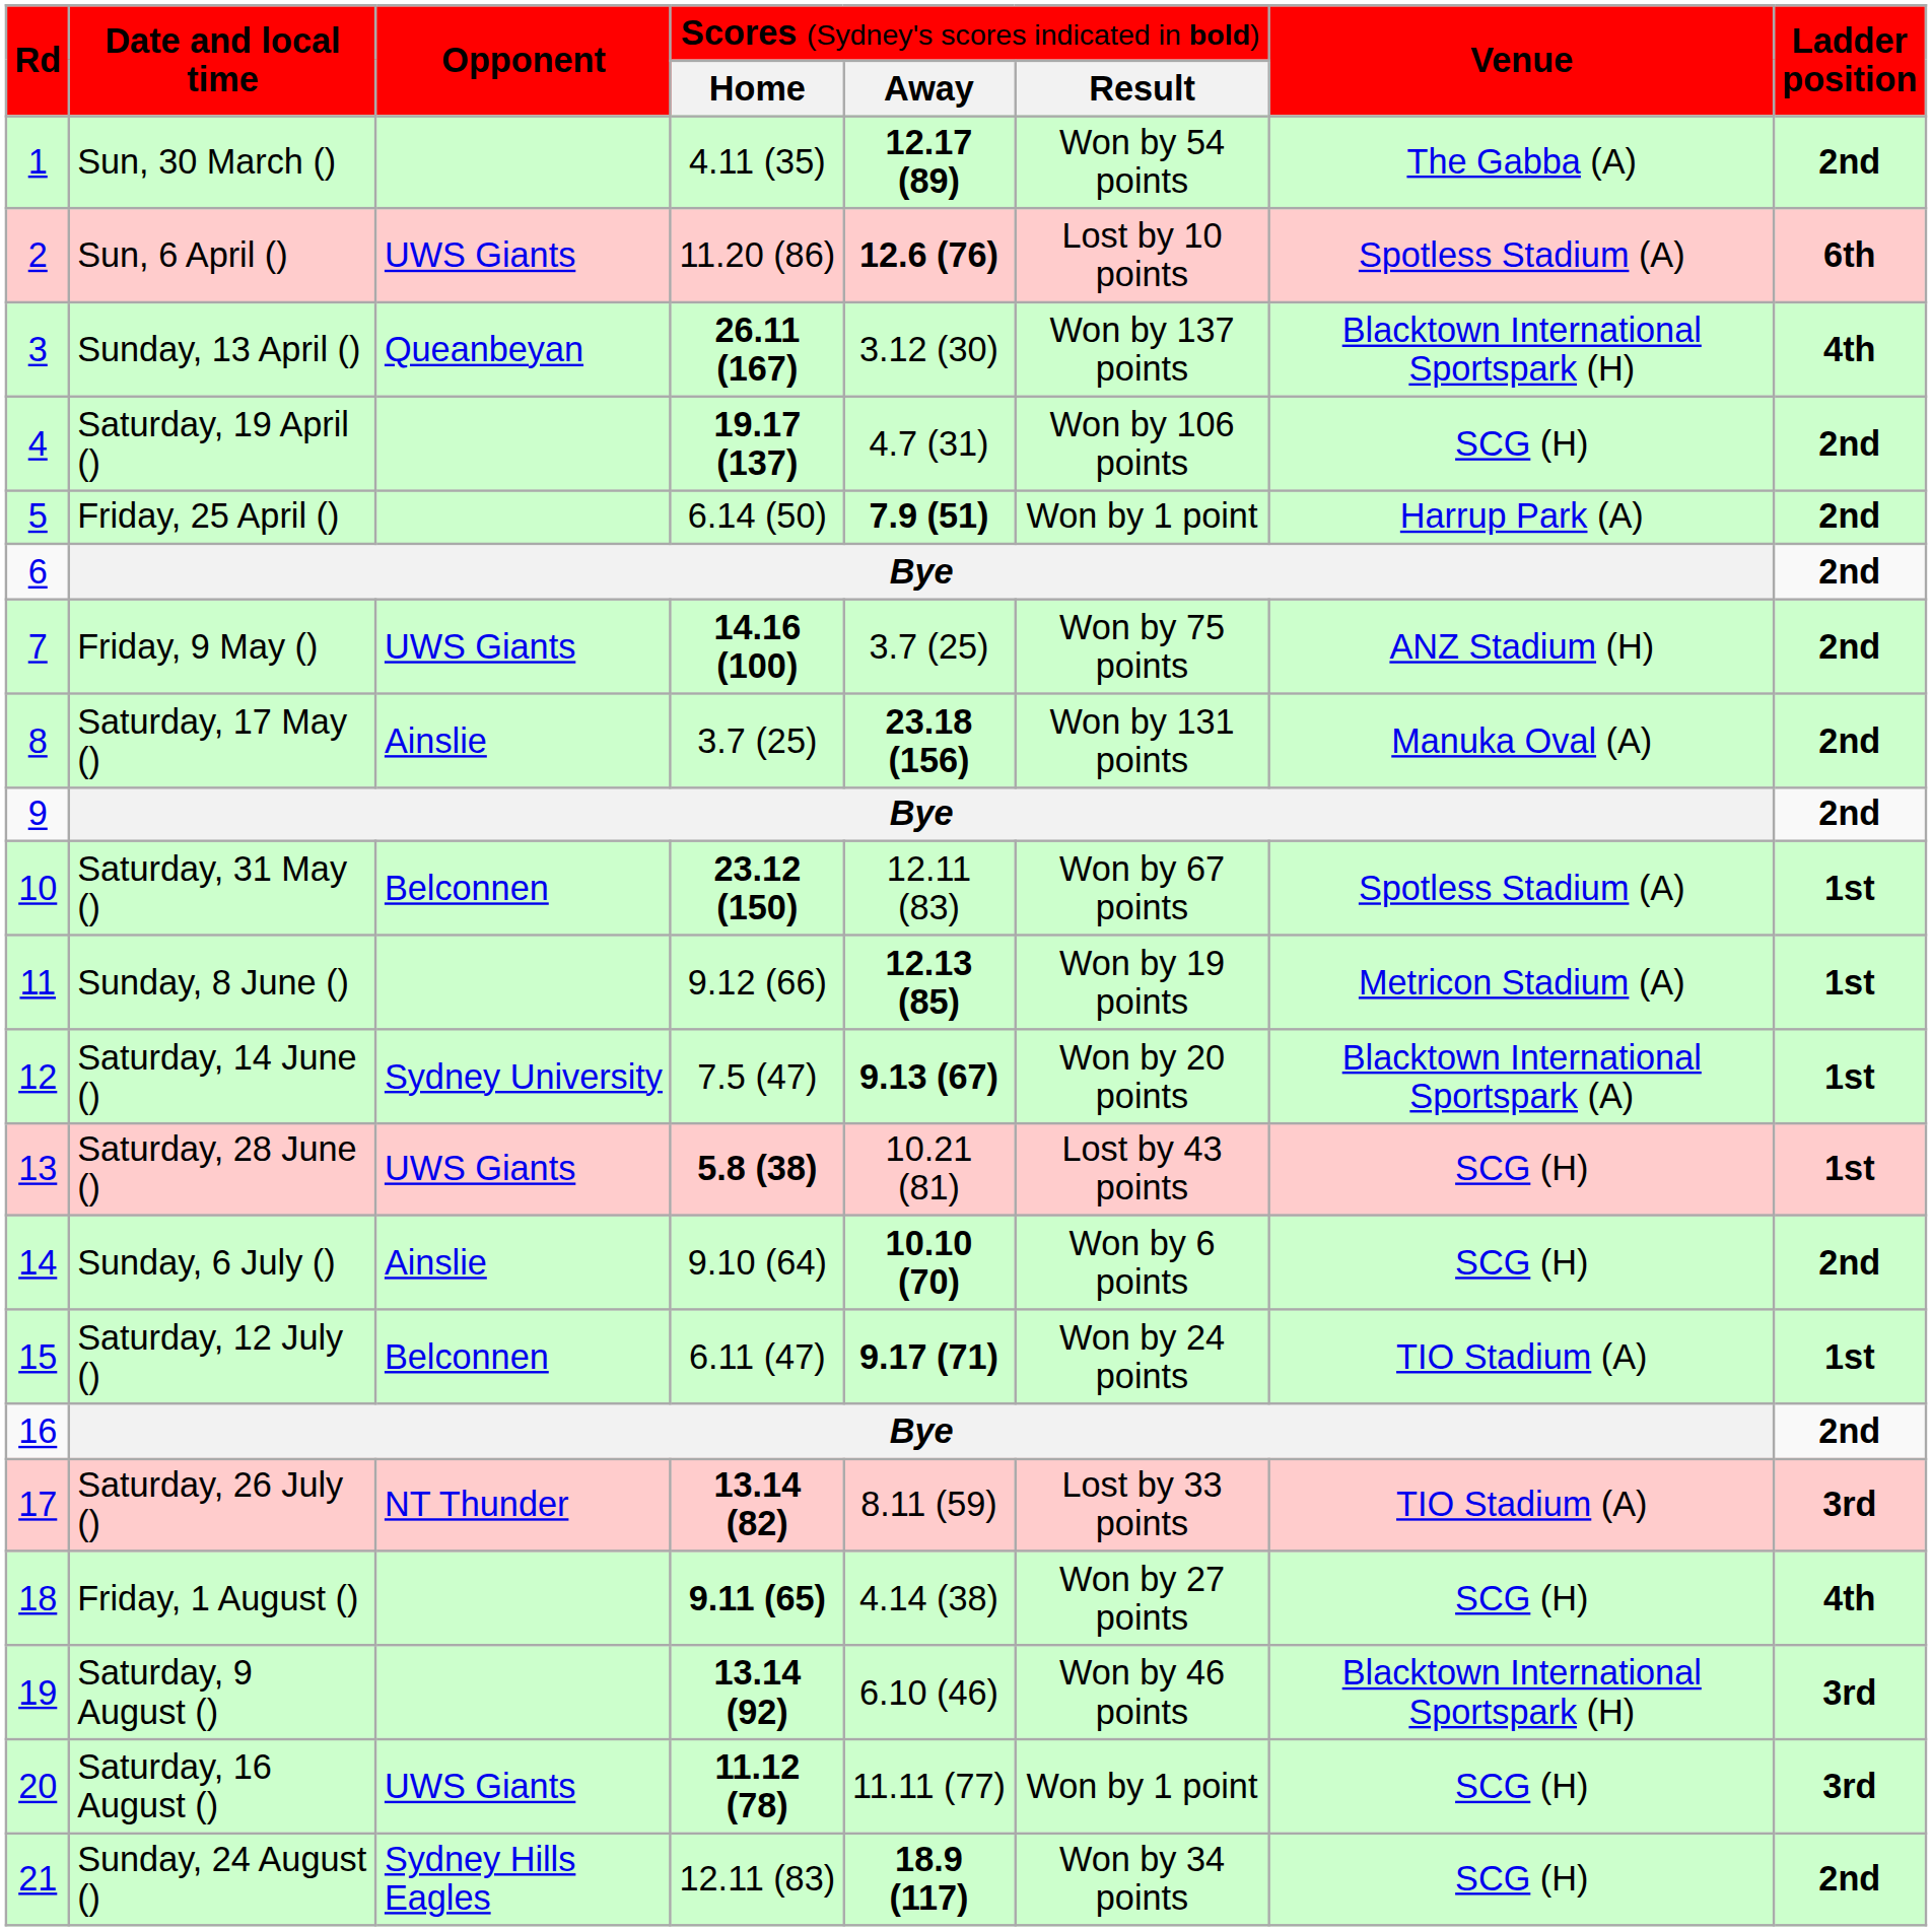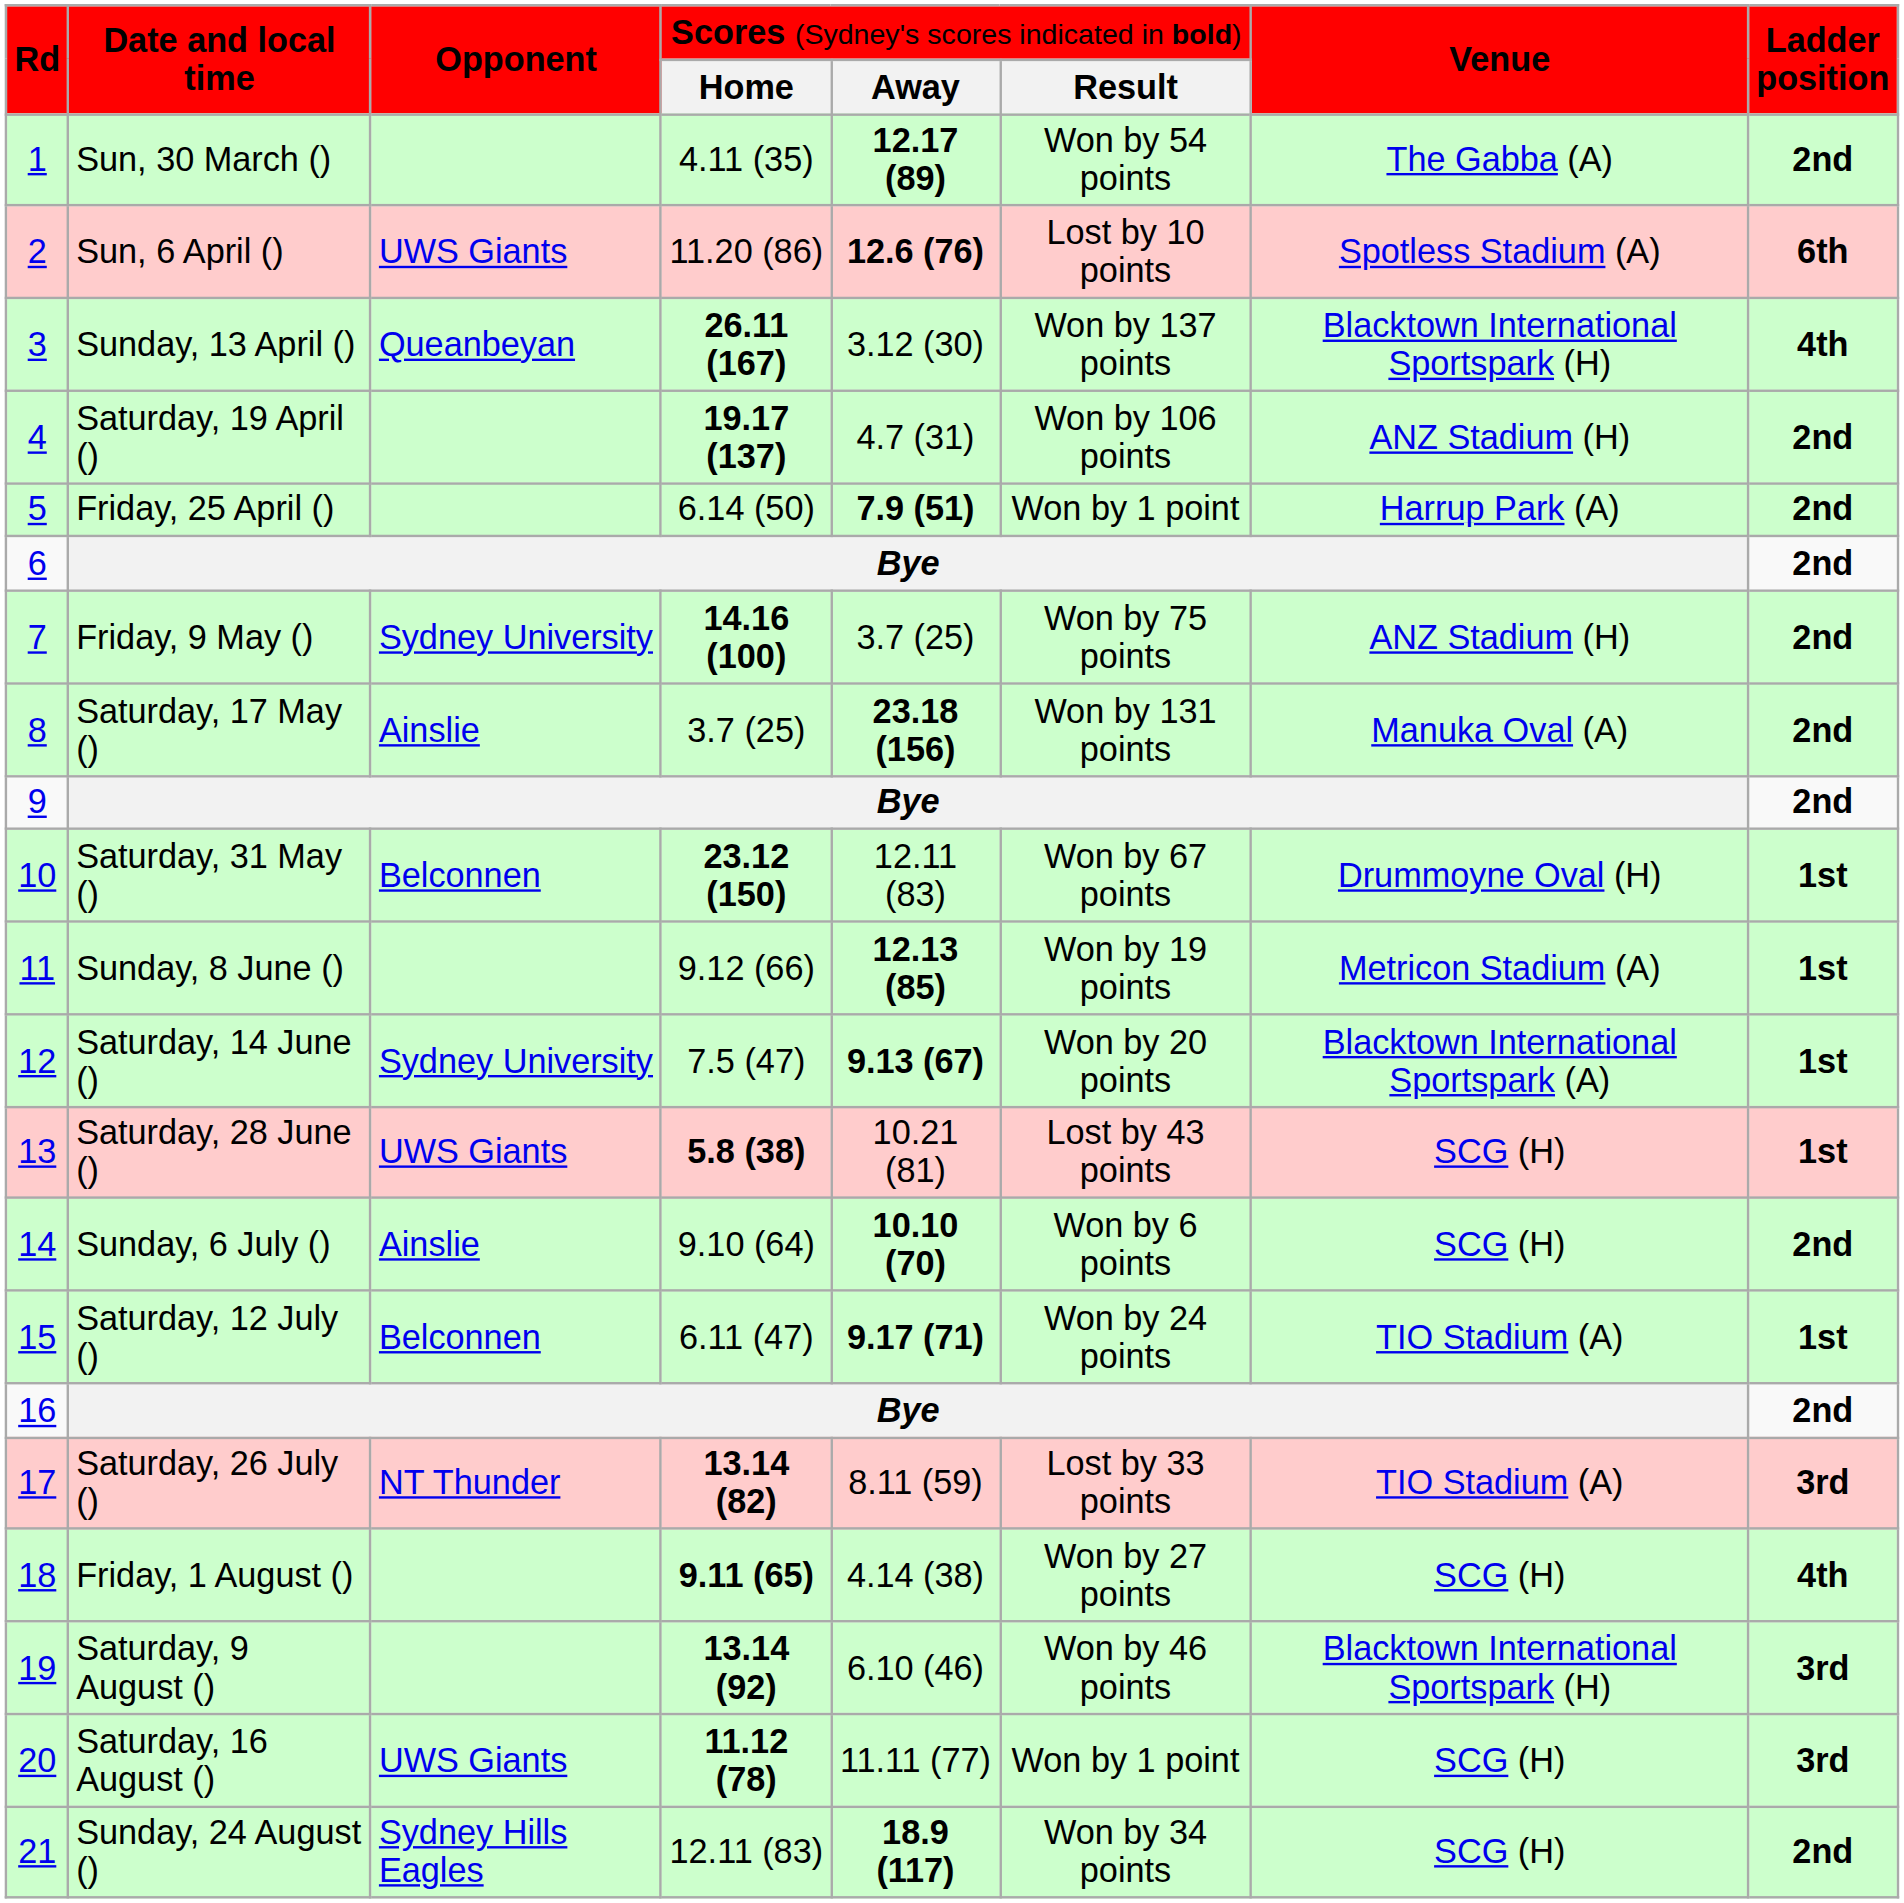 <table class="wikitable" style="font-size:90%; text-align:center; width: 90%; margin-left: auto; margin-right: auto;">
 <tr style="background:#FF0000;">
 <td rowspan=2><span><strong>Rd</strong></span></td>
 <td rowspan=2><span><strong>Date and local time</strong></span></td>
 <td rowspan=2><span><strong>Opponent</strong></span></td>
 <td colspan=3><span><strong>Scores</strong> <small>(Sydney's scores indicated in <strong>bold</strong>)</small></span></td>
 <td rowspan=2><span><strong>Venue</strong></span></td>
 <td rowspan=2><span><strong>Ladder<br>position</strong></span></td>
 </tr>
 <tr>
 <th><span>Home</span></th>
 <th><span>Away</span></th>
 <th><span>Result</span></th>
 </tr>
 <tr style="background:#cfc;">
 <td><a href='#'>1</a></td>
 <td align=left>Sun, 30 March ()</td>
 <td align=left></td>
 <td>4.11 (35)</td>
 <td><strong>12.17 (89)</strong></td>
 <td>Won by 54 points</td>
 <td><a href='#'>The Gabba</a> (A)</td>
 <td><strong>2nd</strong></td>
 </tr>
 <tr style="background:#fcc;">
 <td><a href='#'>2</a></td>
 <td align=left>Sun, 6 April ()</td>
 <td align=left><a href='#'>UWS Giants</a></td>
 <td>11.20 (86)</td>
 <td><strong>12.6 (76)</strong></td>
 <td>Lost by 10 points</td>
 <td><a href='#'>Spotless Stadium</a> (A)</td>
 <td><strong>6th</strong></td>
 </tr>
 <tr style="background:#cfc;">
 <td><a href='#'>3</a></td>
 <td align=left>Sunday, 13 April ()</td>
 <td align=left><a href='#'>Queanbeyan</a></td>
 <td><strong>26.11 (167)</strong></td>
 <td>3.12 (30)</td>
 <td>Won by 137 points</td>
 <td><a href='#'>Blacktown International Sportspark</a> (H)</td>
 <td><strong>4th</strong></td>
 </tr>
 <tr style="background:#cfc;">
 <td><a href='#'>4</a></td>
 <td align=left>Saturday, 19 April ()</td>
 <td align=left></td>
 <td><strong>19.17 (137)</strong></td>
 <td>4.7 (31)</td>
 <td>Won by 106 points</td>
-<td><a href='#'>SCG</a> (H)</td>
+<td><a href='#'>ANZ Stadium</a> (H)</td>
 <td><strong>2nd</strong></td>
 </tr>
 <tr style="background:#cfc;">
 <td><a href='#'>5</a></td>
 <td align=left>Friday, 25 April ()</td>
 <td align=left></td>
 <td>6.14 (50)</td>
 <td><strong>7.9 (51)</strong></td>
 <td>Won by 1 point</td>
 <td><a href='#'>Harrup Park</a> (A)</td>
 <td><strong>2nd</strong></td>
 </tr>
 <tr>
 <td><a href='#'>6</a></td>
 <th colspan=6><span><em>Bye</em></span></th>
 <td><strong>2nd</strong></td>
 </tr>
 <tr style="background:#cfc;">
 <td><a href='#'>7</a></td>
 <td align=left>Friday, 9 May ()</td>
-<td align=left><a href='#'>UWS Giants</a></td>
+<td align=left><a href='#'>Sydney University</a></td>
 <td><strong>14.16 (100)</strong></td>
 <td>3.7 (25)</td>
 <td>Won by 75 points</td>
 <td><a href='#'>ANZ Stadium</a> (H)</td>
 <td><strong>2nd</strong></td>
 </tr>
 <tr style="background:#cfc;">
 <td><a href='#'>8</a></td>
 <td align=left>Saturday, 17 May ()</td>
 <td align=left><a href='#'>Ainslie</a></td>
 <td>3.7 (25)</td>
 <td><strong>23.18 (156)</strong></td>
 <td>Won by 131 points</td>
 <td><a href='#'>Manuka Oval</a> (A)</td>
 <td><strong>2nd</strong></td>
 </tr>
 <tr>
 <td><a href='#'>9</a></td>
 <th colspan=6><span><em>Bye</em></span></th>
 <td><strong>2nd</strong></td>
 </tr>
 <tr style="background:#cfc;">
 <td><a href='#'>10</a></td>
 <td align=left>Saturday, 31 May ()</td>
 <td align=left><a href='#'>Belconnen</a></td>
 <td><strong>23.12 (150)</strong></td>
 <td>12.11 (83)</td>
 <td>Won by 67 points</td>
-<td><a href='#'>Spotless Stadium</a> (A)</td>
+<td><a href='#'>Drummoyne Oval</a> (H)</td>
 <td><strong>1st</strong></td>
 </tr>
 <tr style="background:#cfc;">
 <td><a href='#'>11</a></td>
 <td align=left>Sunday, 8 June ()</td>
 <td align=left></td>
 <td>9.12 (66)</td>
 <td><strong>12.13 (85)</strong></td>
 <td>Won by 19 points</td>
 <td><a href='#'>Metricon Stadium</a> (A)</td>
 <td><strong>1st</strong></td>
 </tr>
 <tr style="background:#cfc;">
 <td><a href='#'>12</a></td>
 <td align=left>Saturday, 14 June ()</td>
 <td align=left><a href='#'>Sydney University</a></td>
 <td>7.5 (47)</td>
 <td><strong>9.13 (67)</strong></td>
 <td>Won by 20 points</td>
 <td><a href='#'>Blacktown International Sportspark</a> (A)</td>
 <td><strong>1st</strong></td>
 </tr>
 <tr style="background:#fcc;">
 <td><a href='#'>13</a></td>
 <td align=left>Saturday, 28 June ()</td>
 <td align=left><a href='#'>UWS Giants</a></td>
 <td><strong>5.8 (38)</strong></td>
 <td>10.21 (81)</td>
 <td>Lost by 43 points</td>
 <td><a href='#'>SCG</a> (H)</td>
 <td><strong>1st</strong></td>
 </tr>
 <tr style="background:#cfc;">
 <td><a href='#'>14</a></td>
 <td align=left>Sunday, 6 July ()</td>
 <td align=left><a href='#'>Ainslie</a></td>
 <td>9.10 (64)</td>
 <td><strong>10.10 (70)</strong></td>
 <td>Won by 6 points</td>
 <td><a href='#'>SCG</a> (H)</td>
 <td><strong>2nd</strong></td>
 </tr>
 <tr style="background:#cfc;">
 <td><a href='#'>15</a></td>
 <td align=left>Saturday, 12 July ()</td>
 <td align=left><a href='#'>Belconnen</a></td>
 <td>6.11 (47)</td>
 <td><strong>9.17 (71)</strong></td>
 <td>Won by 24 points</td>
 <td><a href='#'>TIO Stadium</a> (A)</td>
 <td><strong>1st</strong></td>
 </tr>
 <tr>
 <td><a href='#'>16</a></td>
 <th colspan=6><span><em>Bye</em></span></th>
 <td><strong>2nd</strong></td>
 </tr>
 <tr style="background:#fcc;">
 <td><a href='#'>17</a></td>
 <td align=left>Saturday, 26 July ()</td>
 <td align=left><a href='#'>NT Thunder</a></td>
 <td><strong>13.14 (82)</strong></td>
 <td>8.11 (59)</td>
 <td>Lost by 33 points</td>
 <td><a href='#'>TIO Stadium</a> (A)</td>
 <td><strong>3rd</strong></td>
 </tr>
 <tr style="background:#cfc;">
 <td><a href='#'>18</a></td>
 <td align=left>Friday, 1 August ()</td>
 <td align=left></td>
 <td><strong>9.11 (65)</strong></td>
 <td>4.14 (38)</td>
 <td>Won by 27 points</td>
 <td><a href='#'>SCG</a> (H)</td>
 <td><strong>4th</strong></td>
 </tr>
 <tr style="background:#cfc;">
 <td><a href='#'>19</a></td>
 <td align=left>Saturday, 9 August ()</td>
 <td align=left></td>
 <td><strong>13.14 (92)</strong></td>
 <td>6.10 (46)</td>
 <td>Won by 46 points</td>
 <td><a href='#'>Blacktown International Sportspark</a> (H)</td>
 <td><strong>3rd</strong></td>
 </tr>
 <tr style="background:#cfc;">
 <td><a href='#'>20</a></td>
 <td align=left>Saturday, 16 August ()</td>
 <td align=left><a href='#'>UWS Giants</a></td>
 <td><strong>11.12 (78)</strong></td>
 <td>11.11 (77)</td>
 <td>Won by 1 point</td>
 <td><a href='#'>SCG</a> (H)</td>
 <td><strong>3rd</strong></td>
 </tr>
 <tr style="background:#cfc;">
 <td><a href='#'>21</a></td>
 <td align=left>Sunday, 24 August ()</td>
 <td align=left><a href='#'>Sydney Hills Eagles</a></td>
 <td>12.11 (83)</td>
 <td><strong>18.9 (117)</strong></td>
 <td>Won by 34 points</td>
 <td><a href='#'>SCG</a> (H)</td>
 <td><strong>2nd</strong></td>
 </tr>
 </table>
